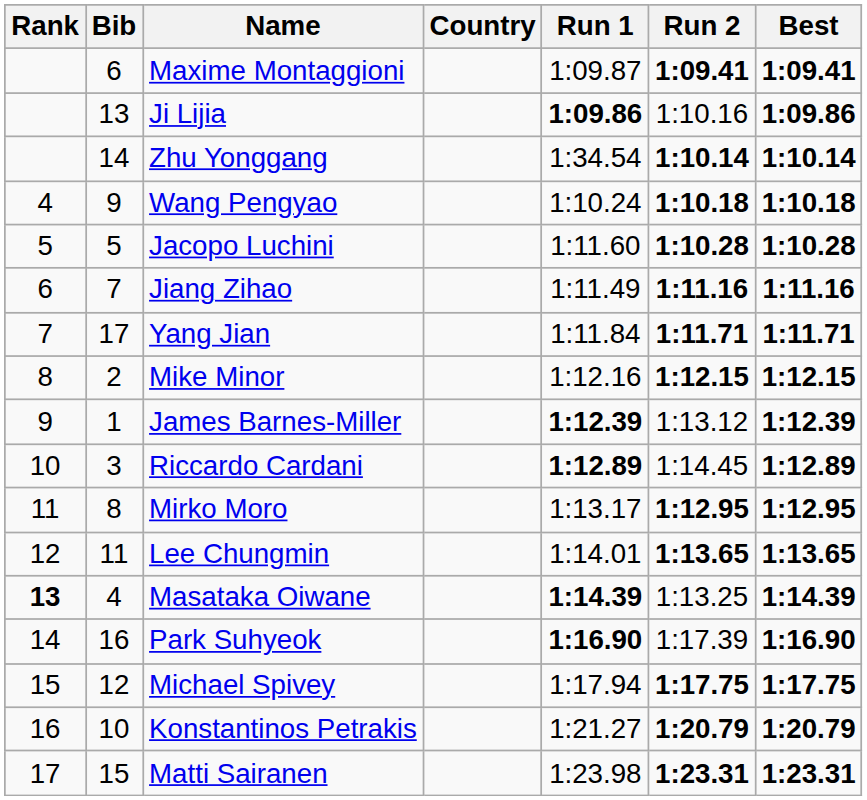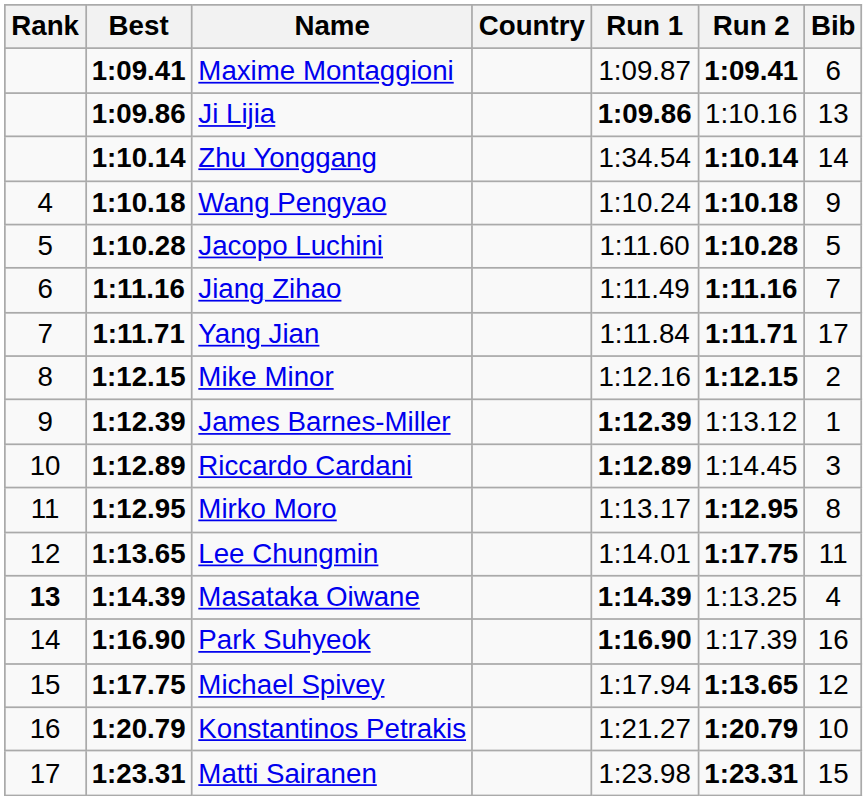 <table class="wikitable sortable" style="text-align:center">
 <tr>
 <th>Rank</th>
-<th>Bib</th>
+<th>Best</th>
 <th>Name</th>
 <th>Country</th>
 <th>Run 1</th>
 <th>Run 2</th>
-<th>Best</th>
+<th>Bib</th>
 </tr>
 <tr>
 <td></td>
-<td>6</td>
+<td><strong>1:09.41</strong></td>
 <td align="left"><a href='#'>Maxime Montaggioni</a></td>
 <td align="left"></td>
 <td>1:09.87</td>
 <td><strong>1:09.41</strong></td>
-<td><strong>1:09.41</strong></td>
+<td>6</td>
 </tr>
 <tr>
 <td></td>
-<td>13</td>
+<td><strong>1:09.86</strong></td>
 <td align="left"><a href='#'>Ji Lijia</a></td>
 <td align="left"></td>
 <td><strong>1:09.86</strong></td>
 <td>1:10.16</td>
-<td><strong>1:09.86</strong></td>
+<td>13</td>
 </tr>
 <tr>
 <td></td>
-<td>14</td>
+<td><strong>1:10.14</strong></td>
 <td align="left"><a href='#'>Zhu Yonggang</a></td>
 <td align="left"></td>
 <td>1:34.54</td>
 <td><strong>1:10.14</strong></td>
-<td><strong>1:10.14</strong></td>
+<td>14</td>
 </tr>
 <tr>
 <td>4</td>
-<td>9</td>
+<td><strong>1:10.18</strong></td>
 <td align="left"><a href='#'>Wang Pengyao</a></td>
 <td align="left"></td>
 <td>1:10.24</td>
 <td><strong>1:10.18</strong></td>
-<td><strong>1:10.18</strong></td>
+<td>9</td>
 </tr>
 <tr>
 <td>5</td>
-<td>5</td>
+<td><strong>1:10.28</strong></td>
 <td align="left"><a href='#'>Jacopo Luchini</a></td>
 <td align="left"></td>
 <td>1:11.60</td>
 <td><strong>1:10.28</strong></td>
-<td><strong>1:10.28</strong></td>
+<td>5</td>
 </tr>
 <tr>
 <td>6</td>
-<td>7</td>
+<td><strong>1:11.16</strong></td>
 <td align="left"><a href='#'>Jiang Zihao</a></td>
 <td align="left"></td>
 <td>1:11.49</td>
 <td><strong>1:11.16</strong></td>
-<td><strong>1:11.16</strong></td>
+<td>7</td>
 </tr>
 <tr>
 <td>7</td>
-<td>17</td>
+<td><strong>1:11.71</strong></td>
 <td align="left"><a href='#'>Yang Jian</a></td>
 <td align="left"></td>
 <td>1:11.84</td>
 <td><strong>1:11.71</strong></td>
-<td><strong>1:11.71</strong></td>
+<td>17</td>
 </tr>
 <tr>
 <td>8</td>
-<td>2</td>
+<td><strong>1:12.15</strong></td>
 <td align="left"><a href='#'>Mike Minor</a></td>
 <td align="left"></td>
 <td>1:12.16</td>
 <td><strong>1:12.15</strong></td>
-<td><strong>1:12.15</strong></td>
+<td>2</td>
 </tr>
 <tr>
 <td>9</td>
-<td>1</td>
+<td><strong>1:12.39</strong></td>
 <td align="left"><a href='#'>James Barnes-Miller</a></td>
 <td align="left"></td>
 <td><strong>1:12.39</strong></td>
 <td>1:13.12</td>
-<td><strong>1:12.39</strong></td>
+<td>1</td>
 </tr>
 <tr>
 <td>10</td>
-<td>3</td>
+<td><strong>1:12.89</strong></td>
 <td align="left"><a href='#'>Riccardo Cardani</a></td>
 <td align="left"></td>
 <td><strong>1:12.89</strong></td>
 <td>1:14.45</td>
-<td><strong>1:12.89</strong></td>
+<td>3</td>
 </tr>
 <tr>
 <td>11</td>
-<td>8</td>
+<td><strong>1:12.95</strong></td>
 <td align="left"><a href='#'>Mirko Moro</a></td>
 <td align="left"></td>
 <td>1:13.17</td>
 <td><strong>1:12.95</strong></td>
-<td><strong>1:12.95</strong></td>
+<td>8</td>
 </tr>
 <tr>
 <td>12</td>
-<td>11</td>
+<td><strong>1:13.65</strong></td>
 <td align="left"><a href='#'>Lee Chungmin</a></td>
 <td align="left"></td>
 <td>1:14.01</td>
-<td><strong>1:13.65</strong></td>
-<td><strong>1:13.65</strong></td>
+<td><strong>1:17.75</strong></td>
+<td>11</td>
 </tr>
 <tr>
 <td><strong>13</strong></td>
-<td>4</td>
+<td><strong>1:14.39</strong></td>
 <td align="left"><a href='#'>Masataka Oiwane</a></td>
 <td align="left"></td>
 <td><strong>1:14.39</strong></td>
 <td>1:13.25</td>
-<td><strong>1:14.39</strong></td>
+<td>4</td>
 </tr>
 <tr>
 <td>14</td>
-<td>16</td>
+<td><strong>1:16.90</strong></td>
 <td align="left"><a href='#'>Park Suhyeok</a></td>
 <td align="left"></td>
 <td><strong>1:16.90</strong></td>
 <td>1:17.39</td>
-<td><strong>1:16.90</strong></td>
+<td>16</td>
 </tr>
 <tr>
 <td>15</td>
-<td>12</td>
+<td><strong>1:17.75</strong></td>
 <td align="left"><a href='#'>Michael Spivey</a></td>
 <td align="left"></td>
 <td>1:17.94</td>
-<td><strong>1:17.75</strong></td>
-<td><strong>1:17.75</strong></td>
+<td><strong>1:13.65</strong></td>
+<td>12</td>
 </tr>
 <tr>
 <td>16</td>
-<td>10</td>
+<td><strong>1:20.79</strong></td>
 <td align="left"><a href='#'>Konstantinos Petrakis</a></td>
 <td align="left"></td>
 <td>1:21.27</td>
 <td><strong>1:20.79</strong></td>
-<td><strong>1:20.79</strong></td>
+<td>10</td>
 </tr>
 <tr>
 <td>17</td>
-<td>15</td>
+<td><strong>1:23.31</strong></td>
 <td align="left"><a href='#'>Matti Sairanen</a></td>
 <td align="left"></td>
 <td>1:23.98</td>
 <td><strong>1:23.31</strong></td>
-<td><strong>1:23.31</strong></td>
+<td>15</td>
 </tr>
 </table>
